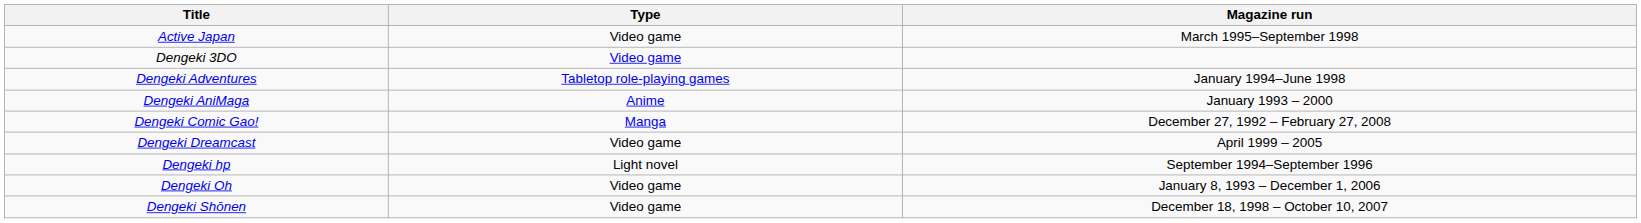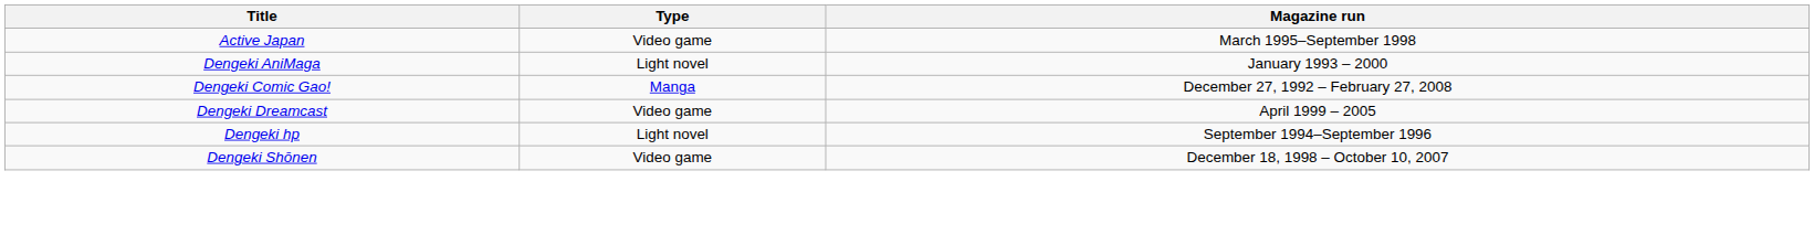 <table class="wikitable" style="width: 98%; text-align: center;">
 <tr>
 <th>Title</th>
 <th>Type</th>
 <th>Magazine run</th>
 </tr>
 <tr>
 <td><em><a href='#'>Active Japan</a></em></td>
 <td>Video game</td>
 <td>March 1995–September 1998</td>
 </tr>
 <tr>
-<td><em>Dengeki 3DO</em></td>
-<td><a href='#'>Video game</a></td>
-<td></td>
-</tr>
-<tr>
-<td><em><a href='#'>Dengeki Adventures</a></em></td>
-<td><a href='#'>Tabletop role-playing games</a></td>
-<td>January 1994–June 1998</td>
-</tr>
-<tr>
 <td><em><a href='#'>Dengeki AniMaga</a></em></td>
-<td><a href='#'>Anime</a></td>
+<td>Light novel</td>
 <td>January 1993 – 2000</td>
 </tr>
 <tr>
 <td><em><a href='#'>Dengeki Comic Gao!</a></em></td>
 <td><a href='#'>Manga</a></td>
 <td>December 27, 1992 – February 27, 2008</td>
 </tr>
 <tr>
 <td><em><a href='#'>Dengeki Dreamcast</a></em></td>
 <td>Video game</td>
 <td>April 1999 – 2005</td>
 </tr>
 <tr>
 <td><em><a href='#'>Dengeki hp</a></em></td>
 <td>Light novel</td>
 <td>September 1994–September 1996</td>
 </tr>
 <tr>
-<td><em><a href='#'>Dengeki Oh</a></em></td>
-<td>Video game</td>
-<td>January 8, 1993 – December 1, 2006</td>
-</tr>
-<tr>
 <td><em><a href='#'>Dengeki Shōnen</a></em></td>
 <td>Video game</td>
 <td>December 18, 1998 – October 10, 2007</td>
 </tr>
 </table>
